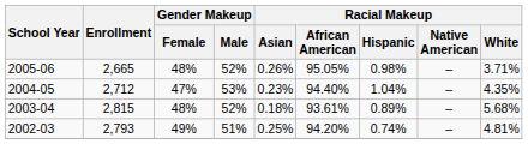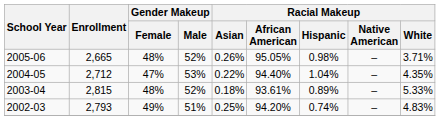 <table class="wikitable" style="font-size: 95%;">
 <tr>
 <th rowspan="2">School Year</th>
 <th rowspan="2">Enrollment</th>
 <th colspan="2">Gender Makeup</th>
 <th colspan="5">Racial Makeup</th>
 </tr>
 <tr>
 <th>Female</th>
 <th>Male</th>
 <th>Asian</th>
 <th>African <br>American</th>
 <th>Hispanic</th>
 <th>Native <br>American</th>
 <th>White</th>
 </tr>
 <tr>
 <td align="left">2005-06</td>
 <td align="center">2,665</td>
 <td align="center">48%</td>
 <td align="center">52%</td>
 <td align="center">0.26%</td>
 <td align="center">95.05%</td>
 <td align="center">0.98%</td>
 <td align="center">–</td>
 <td align="center">3.71%</td>
 </tr>
 <tr>
 <td align="left">2004-05</td>
 <td align="center">2,712</td>
 <td align="center">47%</td>
 <td align="center">53%</td>
-<td align="center">0.23%</td>
+<td align="center">0.22%</td>
 <td align="center">94.40%</td>
 <td align="center">1.04%</td>
 <td align="center">–</td>
 <td align="center">4.35%</td>
 </tr>
 <tr>
 <td align="left">2003-04</td>
 <td align="center">2,815</td>
 <td align="center">48%</td>
 <td align="center">52%</td>
 <td align="center">0.18%</td>
 <td align="center">93.61%</td>
 <td align="center">0.89%</td>
 <td align="center">–</td>
-<td align="center">5.68%</td>
+<td align="center">5.33%</td>
 </tr>
 <tr>
 <td align="left">2002-03</td>
 <td align="center">2,793</td>
 <td align="center">49%</td>
 <td align="center">51%</td>
 <td align="center">0.25%</td>
 <td align="center">94.20%</td>
 <td align="center">0.74%</td>
 <td align="center">–</td>
-<td align="center">4.81%</td>
+<td align="center">4.83%</td>
 </tr>
 <tr>
 </tr>
 </table>
